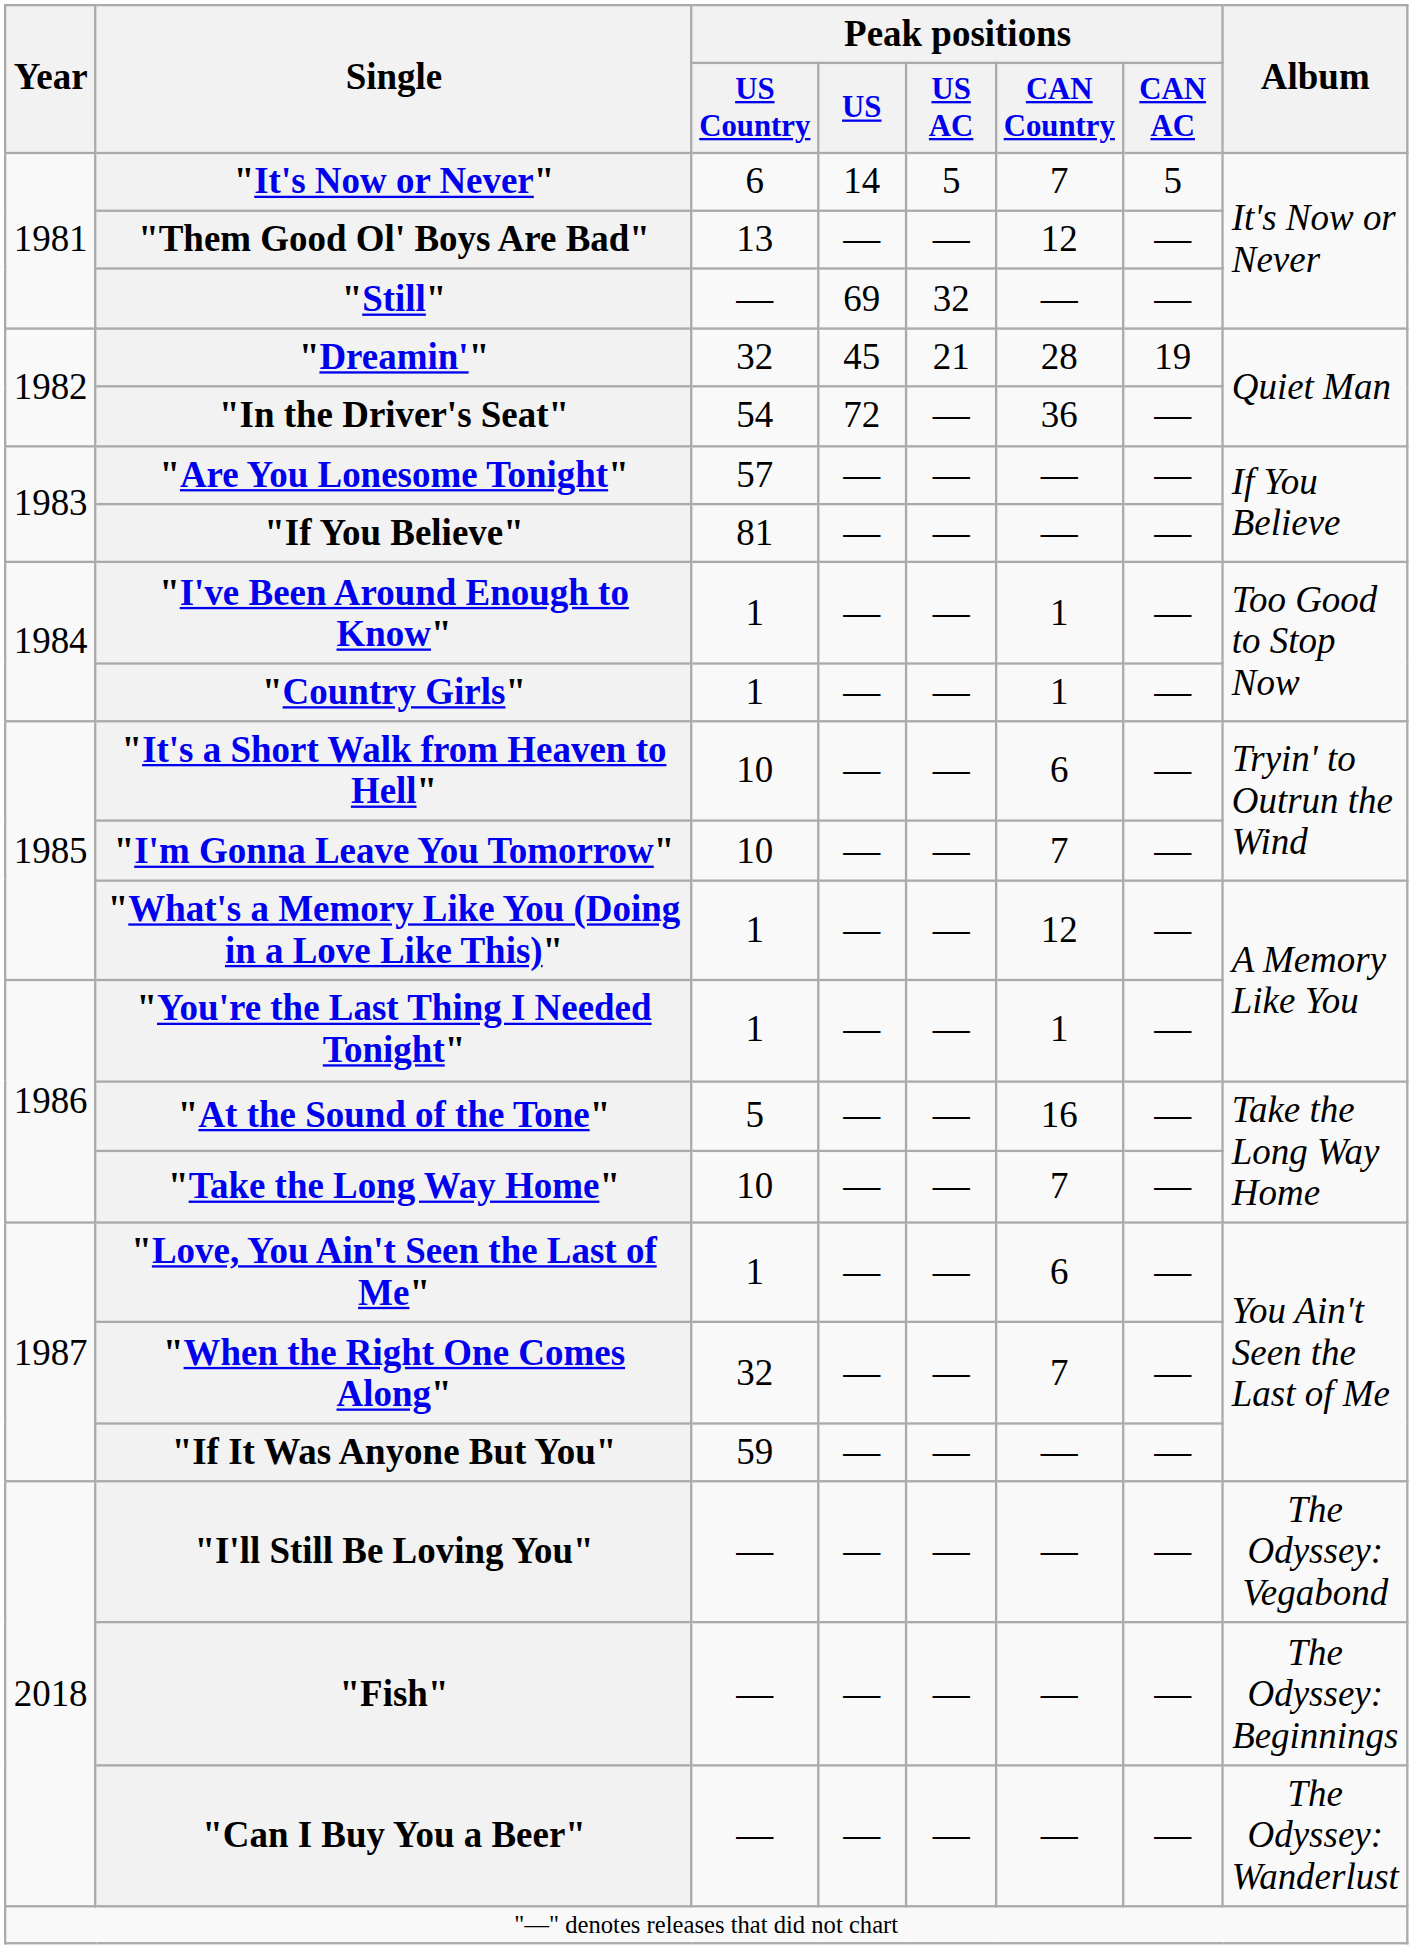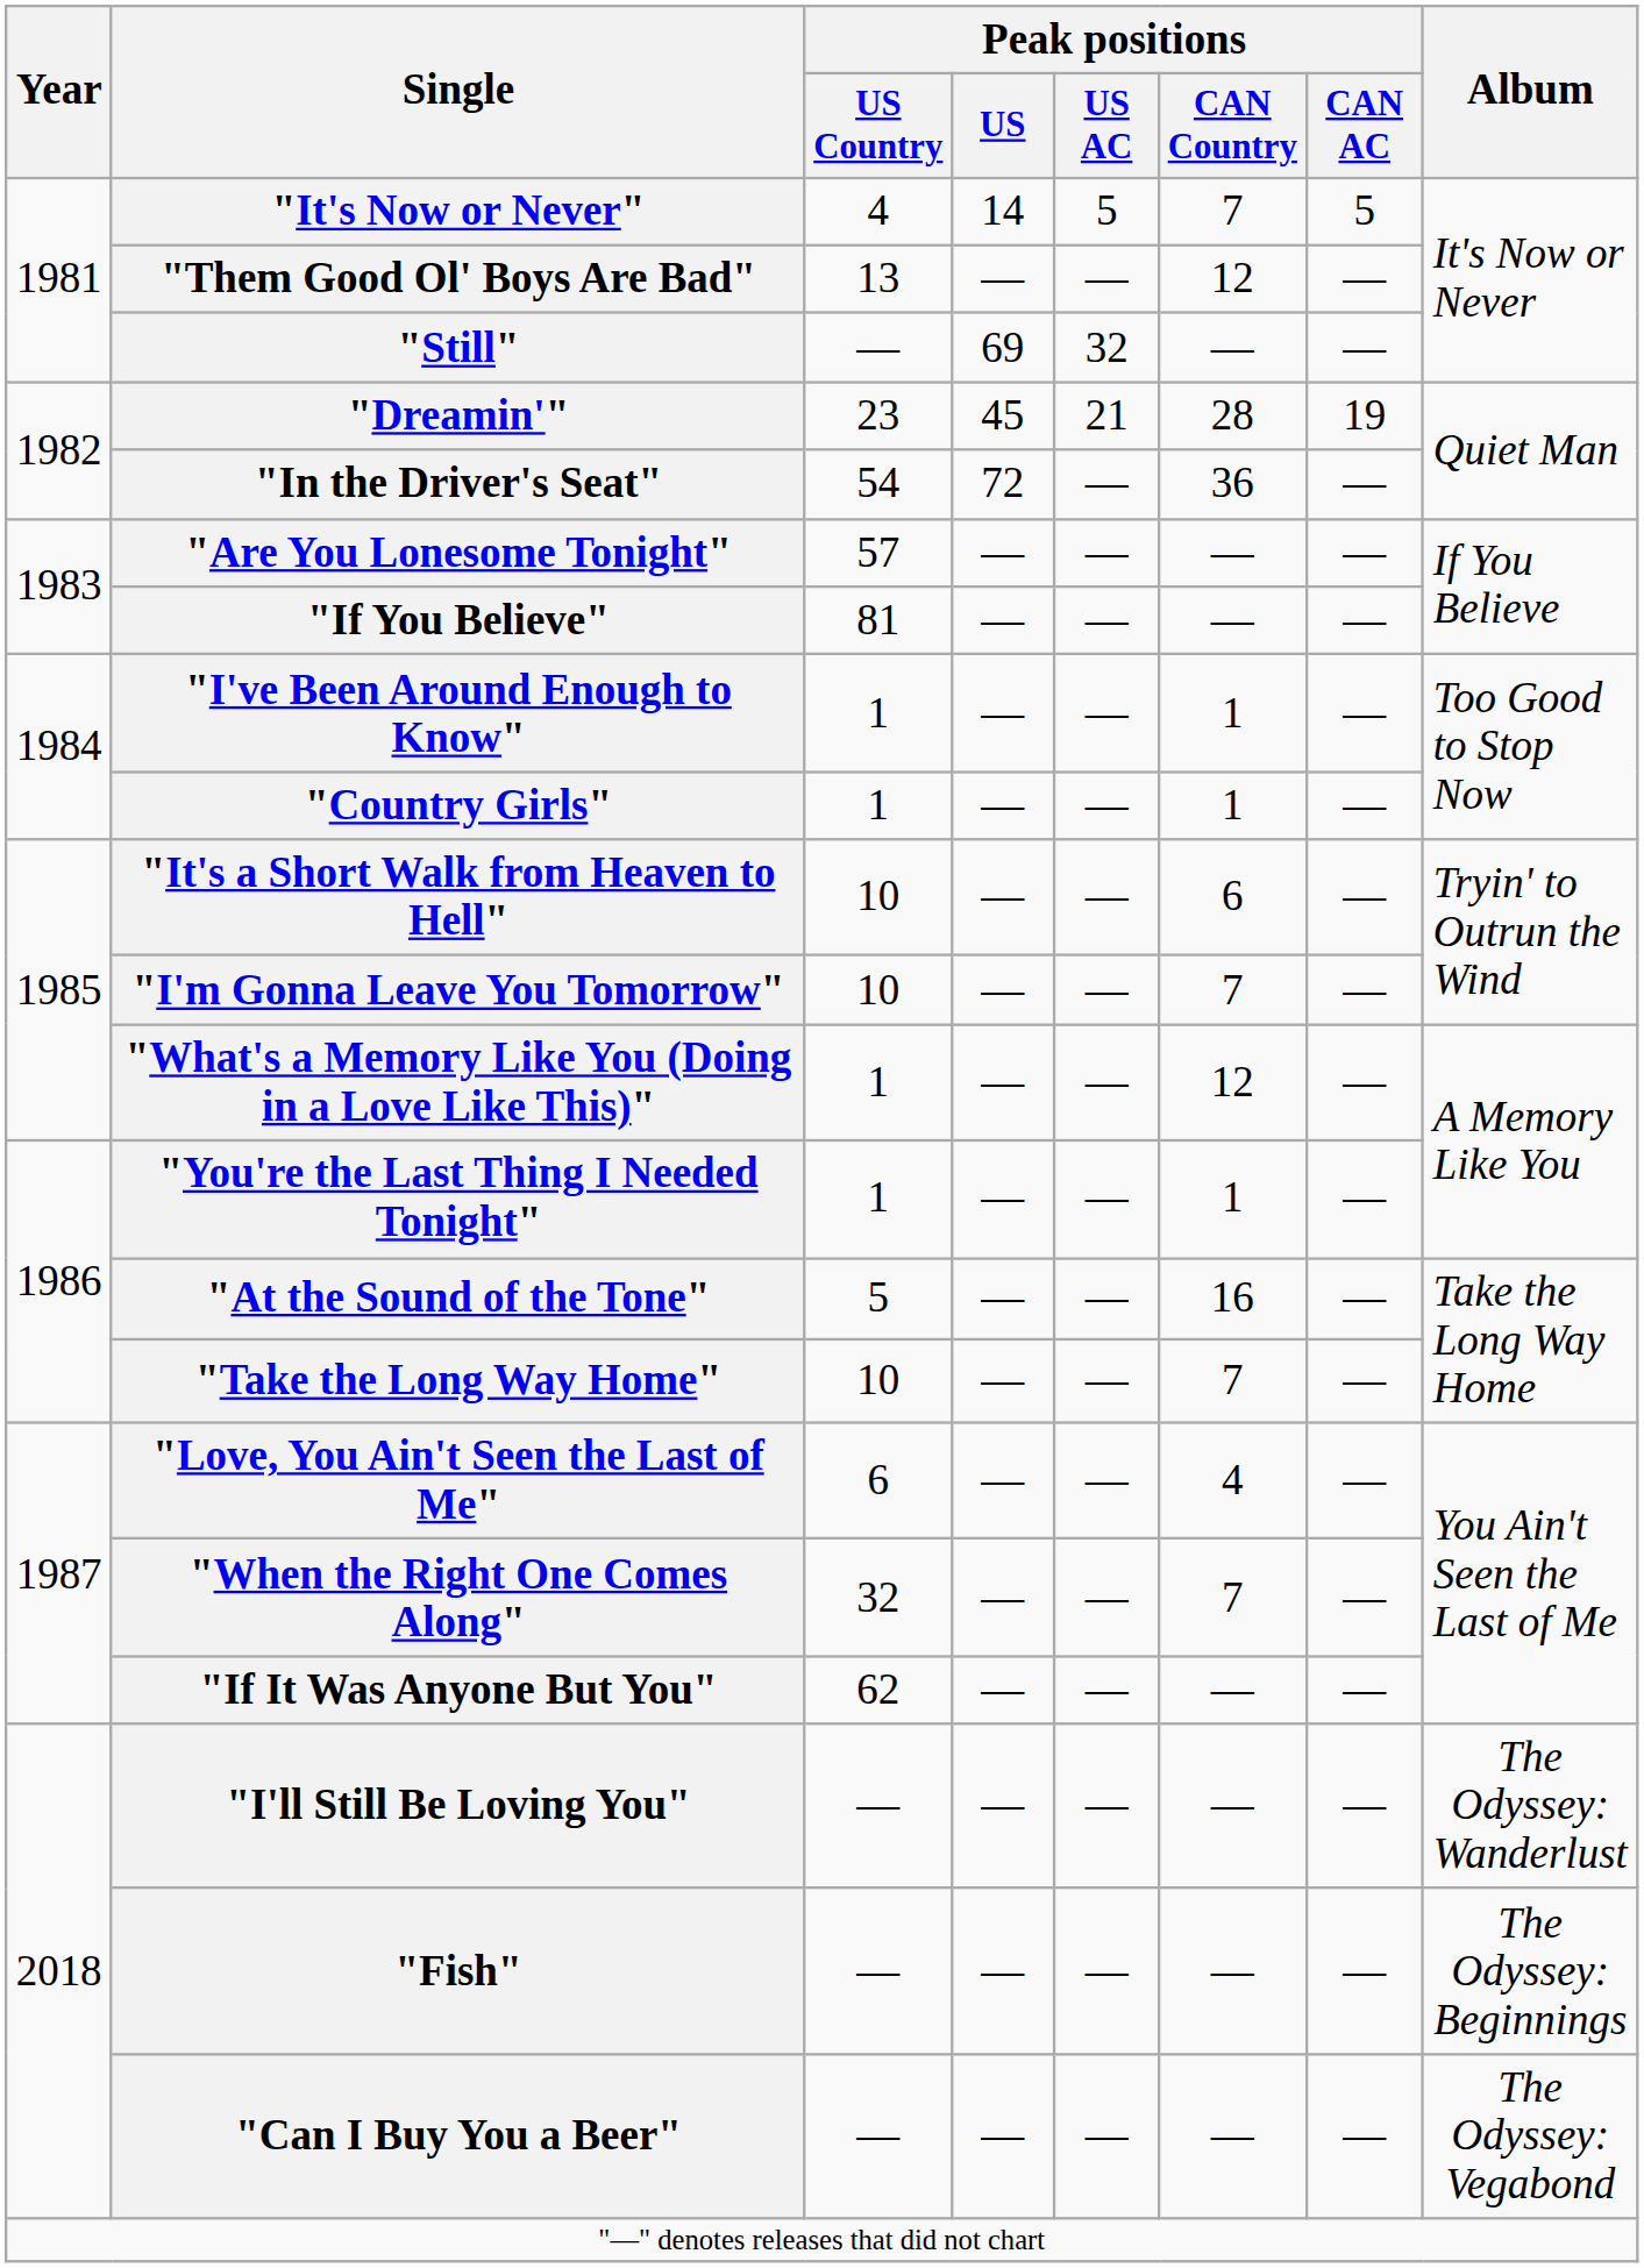 <table class="wikitable plainrowheaders" style="text-align:center;">
 <tr>
 <th rowspan="2">Year</th>
 <th rowspan="2" style="width:25em;">Single</th>
 <th colspan="5">Peak positions</th>
 <th rowspan="2">Album</th>
 </tr>
 <tr style="font-size:smaller;">
 <th width="45"><a href='#'>US Country</a><br></th>
 <th width="45"><a href='#'>US</a><br></th>
 <th width="45"><a href='#'>US AC</a></th>
 <th width="45"><a href='#'>CAN Country</a></th>
 <th width="45"><a href='#'>CAN AC</a></th>
 </tr>
 <tr>
 <td rowspan="3">1981</td>
 <th scope="row">"<a href='#'>It's Now or Never</a>"</th>
-<td>6</td>
+<td>4</td>
 <td>14</td>
 <td>5</td>
 <td>7</td>
 <td>5</td>
 <td align="left" rowspan="3"><em>It's Now or Never</em></td>
 </tr>
 <tr>
 <th scope="row">"Them Good Ol' Boys Are Bad"</th>
 <td>13</td>
 <td>—</td>
 <td>—</td>
 <td>12</td>
 <td>—</td>
 </tr>
 <tr>
 <th scope="row">"<a href='#'>Still</a>"</th>
 <td>—</td>
 <td>69</td>
 <td>32</td>
 <td>—</td>
 <td>—</td>
 </tr>
 <tr>
 <td rowspan="2">1982</td>
 <th scope="row">"<a href='#'>Dreamin'</a>"</th>
-<td>32</td>
+<td>23</td>
 <td>45</td>
 <td>21</td>
 <td>28</td>
 <td>19</td>
 <td align="left" rowspan="2"><em>Quiet Man</em></td>
 </tr>
 <tr>
 <th scope="row">"In the Driver's Seat"</th>
 <td>54</td>
 <td>72</td>
 <td>—</td>
 <td>36</td>
 <td>—</td>
 </tr>
 <tr>
 <td rowspan="2">1983</td>
 <th scope="row">"<a href='#'>Are You Lonesome Tonight</a>" </th>
 <td>57</td>
 <td>—</td>
 <td>—</td>
 <td>—</td>
 <td>—</td>
 <td align="left" rowspan="2"><em>If You Believe</em></td>
 </tr>
 <tr>
 <th scope="row">"If You Believe"</th>
 <td>81</td>
 <td>—</td>
 <td>—</td>
 <td>—</td>
 <td>—</td>
 </tr>
 <tr>
 <td rowspan="2">1984</td>
 <th scope="row">"<a href='#'>I've Been Around Enough to Know</a>"</th>
 <td>1</td>
 <td>—</td>
 <td>—</td>
 <td>1</td>
 <td>—</td>
 <td align="left" rowspan="2"><em>Too Good to Stop Now</em></td>
 </tr>
 <tr>
 <th scope="row">"<a href='#'>Country Girls</a>"</th>
 <td>1</td>
 <td>—</td>
 <td>—</td>
 <td>1</td>
 <td>—</td>
 </tr>
 <tr>
 <td rowspan="3">1985</td>
 <th scope="row">"<a href='#'>It's a Short Walk from Heaven to Hell</a>"</th>
 <td>10</td>
 <td>—</td>
 <td>—</td>
 <td>6</td>
 <td>—</td>
 <td align="left" rowspan="2"><em>Tryin' to Outrun the Wind</em></td>
 </tr>
 <tr>
 <th scope="row">"<a href='#'>I'm Gonna Leave You Tomorrow</a>"</th>
 <td>10</td>
 <td>—</td>
 <td>—</td>
 <td>7</td>
 <td>—</td>
 </tr>
 <tr>
 <th scope="row">"<a href='#'>What's a Memory Like You (Doing in a Love Like This)</a>"</th>
 <td>1</td>
 <td>—</td>
 <td>—</td>
 <td>12</td>
 <td>—</td>
 <td align="left" rowspan="2"><em>A Memory Like You</em></td>
 </tr>
 <tr>
 <td rowspan="3">1986</td>
 <th scope="row">"<a href='#'>You're the Last Thing I Needed Tonight</a>"</th>
 <td>1</td>
 <td>—</td>
 <td>—</td>
 <td>1</td>
 <td>—</td>
 </tr>
 <tr>
 <th scope="row">"<a href='#'>At the Sound of the Tone</a>"</th>
 <td>5</td>
 <td>—</td>
 <td>—</td>
 <td>16</td>
 <td>—</td>
 <td align="left" rowspan="2"><em>Take the Long Way Home</em></td>
 </tr>
 <tr>
 <th scope="row">"<a href='#'>Take the Long Way Home</a>"</th>
 <td>10</td>
 <td>—</td>
 <td>—</td>
 <td>7</td>
 <td>—</td>
 </tr>
 <tr>
 <td rowspan="3">1987</td>
 <th scope="row">"<a href='#'>Love, You Ain't Seen the Last of Me</a>"</th>
-<td>1</td>
+<td>6</td>
 <td>—</td>
 <td>—</td>
-<td>6</td>
+<td>4</td>
 <td>—</td>
 <td align="left" rowspan="3"><em>You Ain't Seen the Last of Me</em></td>
 </tr>
 <tr>
 <th scope="row">"<a href='#'>When the Right One Comes Along</a>"</th>
 <td>32</td>
 <td>—</td>
 <td>—</td>
 <td>7</td>
 <td>—</td>
 </tr>
 <tr>
 <th scope="row">"If It Was Anyone But You"</th>
-<td>59</td>
+<td>62</td>
 <td>—</td>
 <td>—</td>
 <td>—</td>
 <td>—</td>
 </tr>
 <tr>
 <td rowspan="3">2018</td>
 <th scope="row">"I'll Still Be Loving You"</th>
 <td>—</td>
 <td>—</td>
 <td>—</td>
 <td>—</td>
 <td>—</td>
-<td><em>The Odyssey: Vegabond</em></td>
+<td><em>The Odyssey: Wanderlust</em></td>
 </tr>
 <tr>
 <th scope="row">"Fish"</th>
 <td>—</td>
 <td>—</td>
 <td>—</td>
 <td>—</td>
 <td>—</td>
 <td><em>The Odyssey: Beginnings</em></td>
 </tr>
 <tr>
 <th scope="row">"Can I Buy You a Beer"</th>
 <td>—</td>
 <td>—</td>
 <td>—</td>
 <td>—</td>
 <td>—</td>
-<td><em>The Odyssey: Wanderlust</em></td>
+<td><em>The Odyssey: Vegabond</em></td>
 </tr>
 <tr>
 <td colspan="8" style="font-size:8pt">"—" denotes releases that did not chart</td>
 </tr>
 </table>
